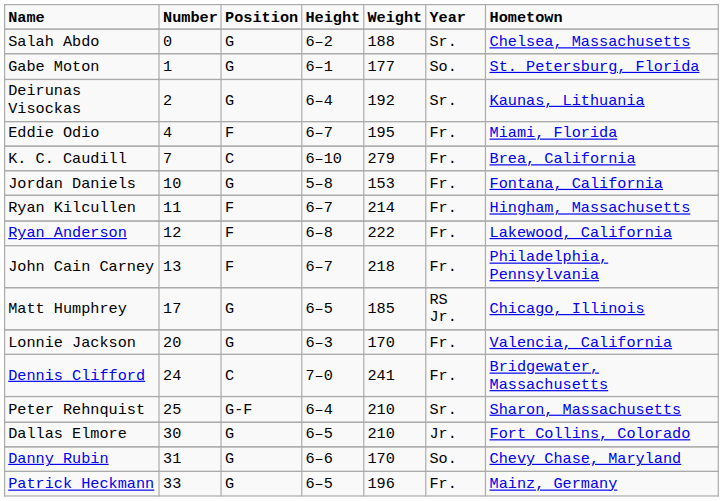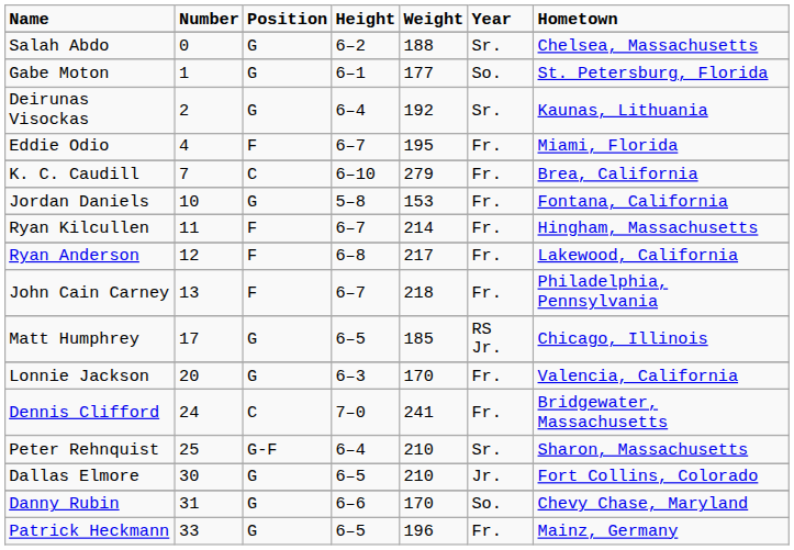 <table class="wikitable">
 <tr>
 <td><strong>Name</strong></td>
 <td><strong>Number</strong></td>
 <td><strong>Position</strong></td>
 <td><strong>Height</strong></td>
 <td><strong>Weight</strong></td>
 <td><strong>Year</strong></td>
 <td><strong>Hometown</strong></td>
 </tr>
 <tr>
 </tr>
 <tr>
 <td>Salah Abdo</td>
 <td>0</td>
 <td>G</td>
 <td>6–2</td>
 <td>188</td>
 <td>Sr.</td>
 <td><a href='#'>Chelsea, Massachusetts</a></td>
 </tr>
 <tr>
 </tr>
 <tr>
 <td>Gabe Moton</td>
 <td>1</td>
 <td>G</td>
 <td>6–1</td>
 <td>177</td>
 <td>So.</td>
 <td><a href='#'>St. Petersburg, Florida</a></td>
 </tr>
 <tr>
 </tr>
 <tr>
 <td>Deirunas Visockas</td>
 <td>2</td>
 <td>G</td>
 <td>6–4</td>
 <td>192</td>
 <td>Sr.</td>
 <td><a href='#'>Kaunas, Lithuania</a></td>
 </tr>
 <tr>
 </tr>
 <tr>
 <td>Eddie Odio</td>
 <td>4</td>
 <td>F</td>
 <td>6–7</td>
 <td>195</td>
 <td>Fr.</td>
 <td><a href='#'>Miami, Florida</a></td>
 </tr>
 <tr>
 </tr>
 <tr>
 <td>K. C. Caudill</td>
 <td>7</td>
 <td>C</td>
 <td>6–10</td>
 <td>279</td>
 <td>Fr.</td>
 <td><a href='#'>Brea, California</a></td>
 </tr>
 <tr>
 </tr>
 <tr>
 <td>Jordan Daniels</td>
 <td>10</td>
 <td>G</td>
 <td>5–8</td>
 <td>153</td>
 <td>Fr.</td>
 <td><a href='#'>Fontana, California</a></td>
 </tr>
 <tr>
 </tr>
 <tr>
 <td>Ryan Kilcullen</td>
 <td>11</td>
 <td>F</td>
 <td>6–7</td>
 <td>214</td>
 <td>Fr.</td>
 <td><a href='#'>Hingham, Massachusetts</a></td>
 </tr>
 <tr>
 </tr>
 <tr>
 <td><a href='#'>Ryan Anderson</a></td>
 <td>12</td>
 <td>F</td>
 <td>6–8</td>
-<td>222</td>
+<td>217</td>
 <td>Fr.</td>
 <td><a href='#'>Lakewood, California</a></td>
 </tr>
 <tr>
 </tr>
 <tr>
 <td>John Cain Carney</td>
 <td>13</td>
 <td>F</td>
 <td>6–7</td>
 <td>218</td>
 <td>Fr.</td>
 <td><a href='#'>Philadelphia, Pennsylvania</a></td>
 </tr>
 <tr>
 </tr>
 <tr>
 <td>Matt Humphrey</td>
 <td>17</td>
 <td>G</td>
 <td>6–5</td>
 <td>185</td>
 <td>RS Jr.</td>
 <td><a href='#'>Chicago, Illinois</a></td>
 </tr>
 <tr>
 </tr>
 <tr>
 <td>Lonnie Jackson</td>
 <td>20</td>
 <td>G</td>
 <td>6–3</td>
 <td>170</td>
 <td>Fr.</td>
 <td><a href='#'>Valencia, California</a></td>
 </tr>
 <tr>
 </tr>
 <tr>
 <td><a href='#'>Dennis Clifford</a></td>
 <td>24</td>
 <td>C</td>
 <td>7–0</td>
 <td>241</td>
 <td>Fr.</td>
 <td><a href='#'>Bridgewater, Massachusetts</a></td>
 </tr>
 <tr>
 </tr>
 <tr>
 <td>Peter Rehnquist</td>
 <td>25</td>
 <td>G-F</td>
 <td>6–4</td>
 <td>210</td>
 <td>Sr.</td>
 <td><a href='#'>Sharon, Massachusetts</a></td>
 </tr>
 <tr>
 </tr>
 <tr>
 <td>Dallas Elmore</td>
 <td>30</td>
 <td>G</td>
 <td>6–5</td>
 <td>210</td>
 <td>Jr.</td>
 <td><a href='#'>Fort Collins, Colorado</a></td>
 </tr>
 <tr>
 </tr>
 <tr>
 <td><a href='#'>Danny Rubin</a></td>
 <td>31</td>
 <td>G</td>
 <td>6–6</td>
 <td>170</td>
 <td>So.</td>
 <td><a href='#'>Chevy Chase, Maryland</a></td>
 </tr>
 <tr>
 </tr>
 <tr>
 <td><a href='#'>Patrick Heckmann</a></td>
 <td>33</td>
 <td>G</td>
 <td>6–5</td>
 <td>196</td>
 <td>Fr.</td>
 <td><a href='#'>Mainz, Germany</a></td>
 </tr>
 </table>
